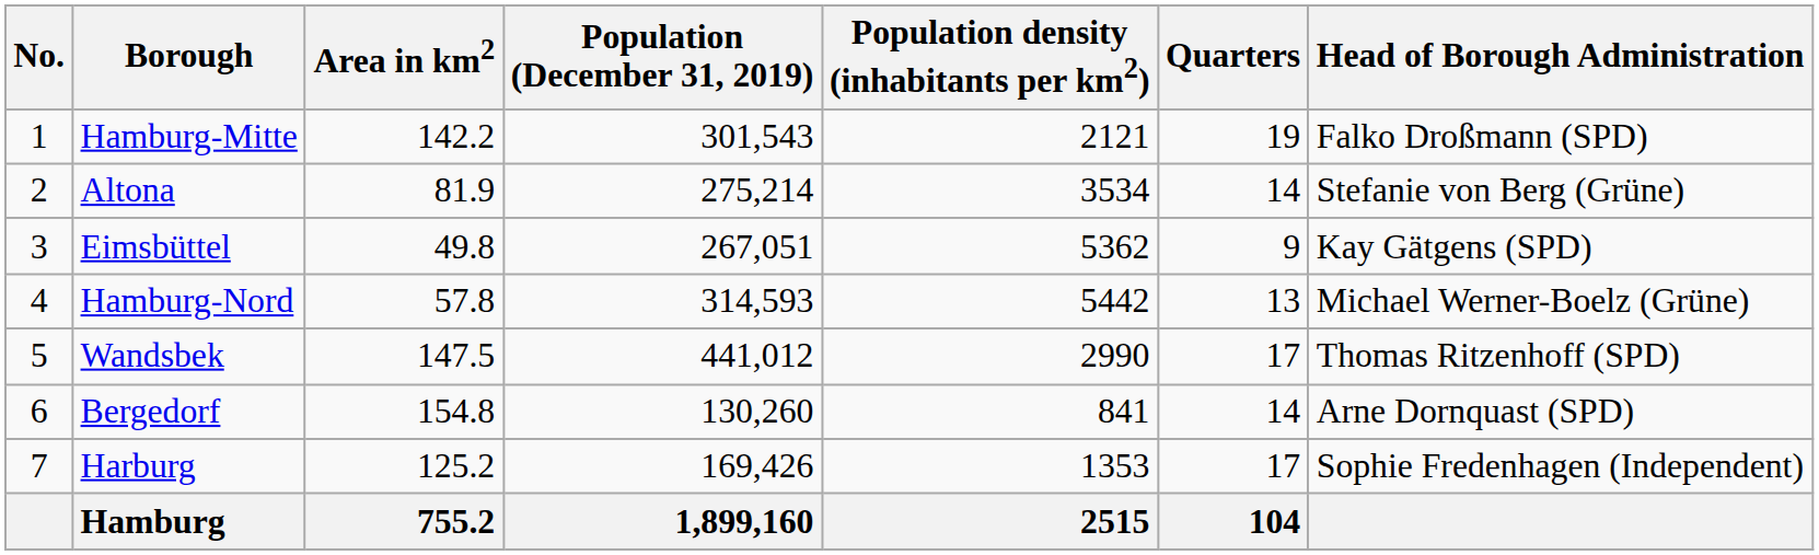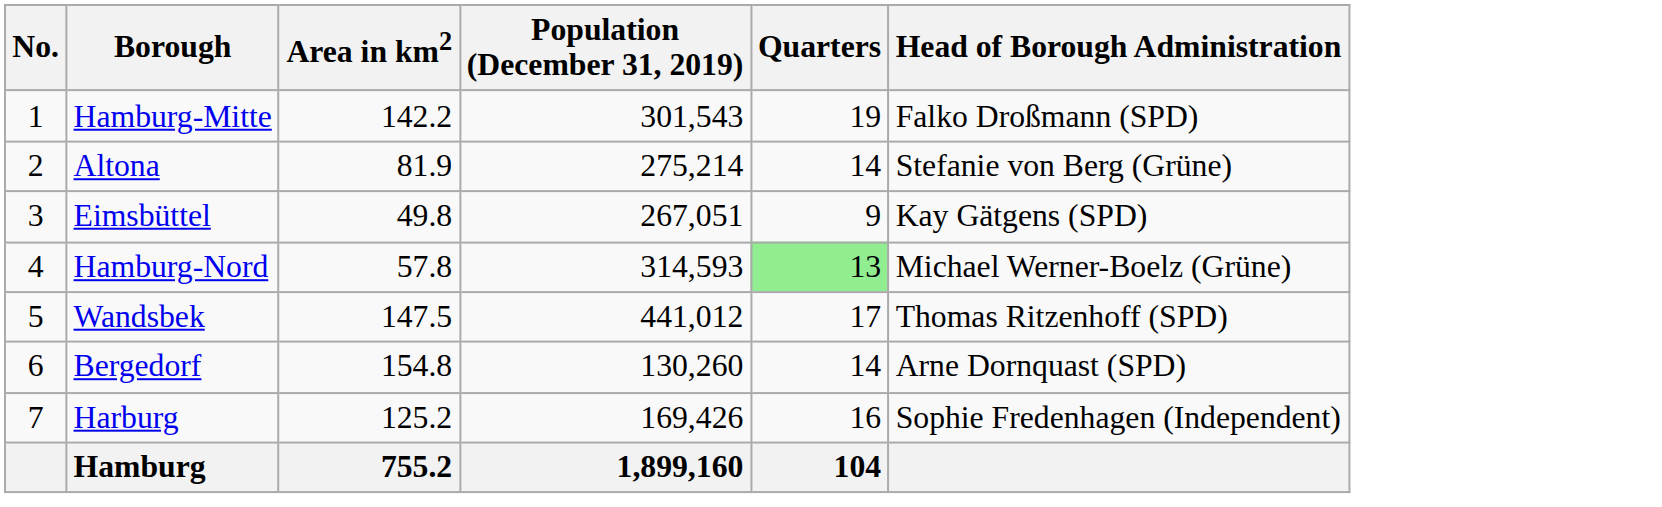 <table class="wikitable sortable zebra" style="text-align:right">
 <tr>
 <th>No.</th>
 <th>Borough</th>
 <th>Area in km<sup>2</sup></th>
 <th>Population<br>(December 31, 2019)</th>
-<th>Population density<br>(inhabitants per km<sup>2</sup>)</th>
 <th>Quarters</th>
 <th class="unsortable">Head of Borough Administration</th>
 </tr>
 <tr>
 <td align="center">1</td>
 <td align="left" data-sort-value="4"><a href='#'>Hamburg-Mitte</a></td>
 <td>142.2</td>
 <td>301,543</td>
-<td>2121</td>
 <td>19</td>
 <td align="left">Falko Droßmann (SPD)</td>
 </tr>
 <tr>
 <td align="center">2</td>
 <td align="left" data-sort-value="1"><a href='#'>Altona</a></td>
 <td>81.9</td>
 <td>275,214</td>
-<td>3534</td>
 <td>14</td>
 <td align="left">Stefanie von Berg (Grüne)</td>
 </tr>
 <tr>
 <td align="center">3</td>
 <td align="left" data-sort-value="3"><a href='#'>Eimsbüttel</a></td>
 <td>49.8</td>
 <td>267,051</td>
-<td>5362</td>
 <td>9</td>
 <td align="left">Kay Gätgens (SPD)</td>
 </tr>
 <tr>
 <td align="center">4</td>
 <td align="left" data-sort-value="5"><a href='#'>Hamburg-Nord</a></td>
 <td>57.8</td>
 <td>314,593</td>
-<td>5442</td>
-<td>13</td>
+<td style="background: lightgreen;">13</td>
 <td align="left">Michael Werner-Boelz (Grüne)</td>
 </tr>
 <tr>
 <td align="center">5</td>
 <td align="left" data-sort-value="7"><a href='#'>Wandsbek</a></td>
 <td>147.5</td>
 <td>441,012</td>
-<td>2990</td>
 <td>17</td>
 <td align="left">Thomas Ritzenhoff (SPD)</td>
 </tr>
 <tr>
 <td align="center">6</td>
 <td align="left" data-sort-value="2"><a href='#'>Bergedorf</a></td>
 <td>154.8</td>
 <td>130,260</td>
-<td>841</td>
 <td>14</td>
 <td align="left">Arne Dornquast (SPD)</td>
 </tr>
 <tr>
 <td align="center">7</td>
 <td align="left" data-sort-value="6"><a href='#'>Harburg</a></td>
 <td>125.2</td>
 <td>169,426</td>
-<td>1353</td>
-<td>17</td>
+<td>16</td>
 <td align="left">Sophie Fredenhagen (Independent)</td>
 </tr>
 <tr class="hintergrundfarbe6">
 <th></th>
 <th style="text-align:left">Hamburg</th>
 <th style="text-align:right">755.2</th>
 <th style="text-align:right">1,899,160</th>
-<th style="text-align:right">2515</th>
 <th style="text-align:right">104</th>
 <th></th>
 </tr>
 </table>
